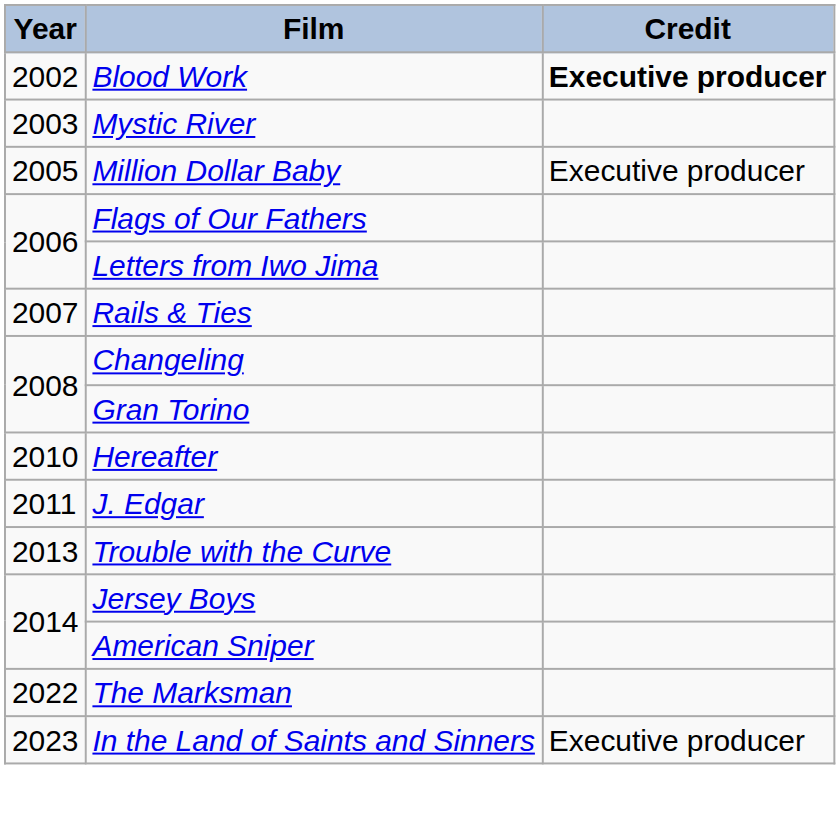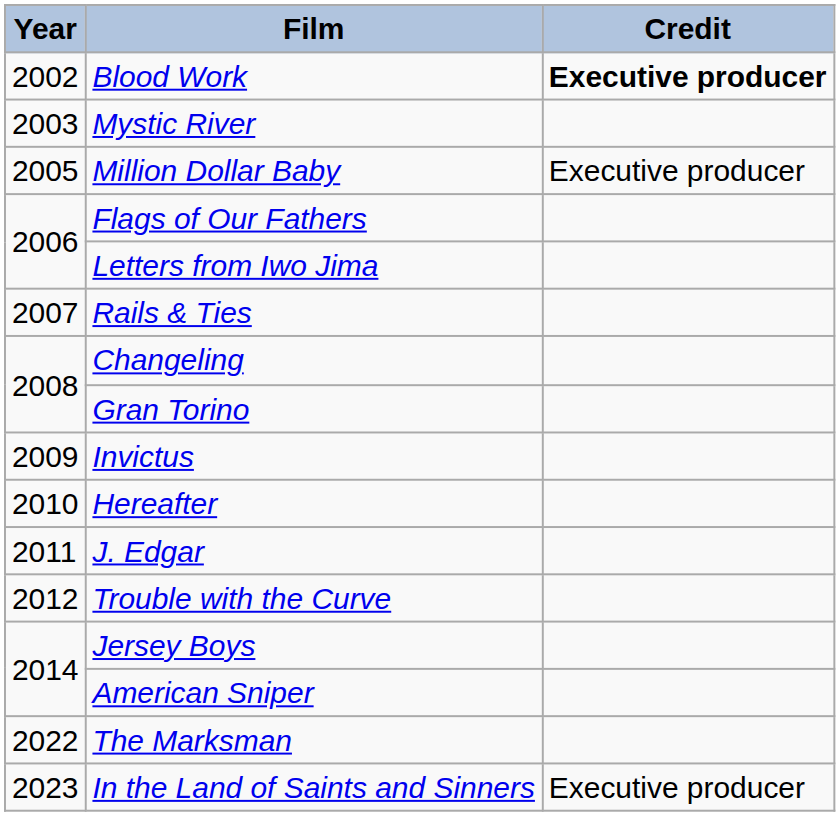 <table class="wikitable" style="font-size:95%;">
 <tr>
 <th style="background:#B0C4DE;">Year</th>
 <th style="background:#B0C4DE;">Film</th>
 <th style="background:#B0C4DE;">Credit</th>
 </tr>
 <tr>
 <td>2002</td>
 <td><em><a href='#'>Blood Work</a></em></td>
 <td><strong>Executive producer</strong></td>
 </tr>
 <tr>
 <td>2003</td>
 <td><em><a href='#'>Mystic River</a></em></td>
 <td></td>
 </tr>
 <tr>
 <td>2005</td>
 <td><em><a href='#'>Million Dollar Baby</a></em></td>
 <td>Executive producer</td>
 </tr>
 <tr>
 <td rowspan=2>2006</td>
 <td><em><a href='#'>Flags of Our Fathers</a></em></td>
 <td></td>
 </tr>
 <tr>
 <td><em><a href='#'>Letters from Iwo Jima</a></em></td>
 <td></td>
 </tr>
 <tr>
 <td>2007</td>
 <td><em><a href='#'>Rails & Ties</a></em></td>
 <td></td>
 </tr>
 <tr>
 <td rowspan=2>2008</td>
 <td><em><a href='#'>Changeling</a></em></td>
 <td></td>
 </tr>
 <tr>
 <td><em><a href='#'>Gran Torino</a></em></td>
 <td></td>
 </tr>
 <tr>
+<td>2009</td>
+<td><em><a href='#'>Invictus</a></em></td>
+<td></td>
+</tr>
+<tr>
 <td>2010</td>
 <td><em><a href='#'>Hereafter</a></em></td>
 <td></td>
 </tr>
 <tr>
 <td>2011</td>
 <td><em><a href='#'>J. Edgar</a></em></td>
 <td></td>
 </tr>
 <tr>
-<td>2013</td>
+<td>2012</td>
 <td><em><a href='#'>Trouble with the Curve</a></em></td>
 <td></td>
 </tr>
 <tr>
 <td rowspan=2>2014</td>
 <td><em><a href='#'>Jersey Boys</a></em></td>
 <td></td>
 </tr>
 <tr>
 <td><em><a href='#'>American Sniper</a></em></td>
 <td></td>
 </tr>
 <tr>
 <td>2022</td>
 <td><em><a href='#'>The Marksman</a></em></td>
 <td></td>
 </tr>
 <tr>
 <td>2023</td>
 <td><em><a href='#'>In the Land of Saints and Sinners</a></em></td>
 <td>Executive producer</td>
 </tr>
 </table>
